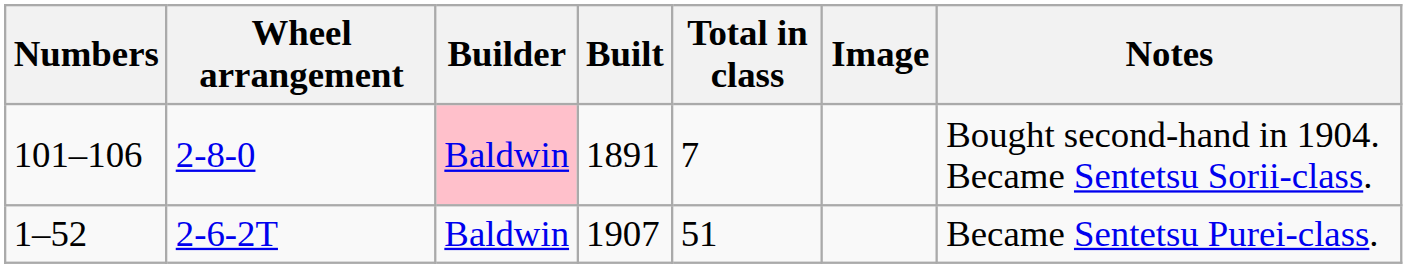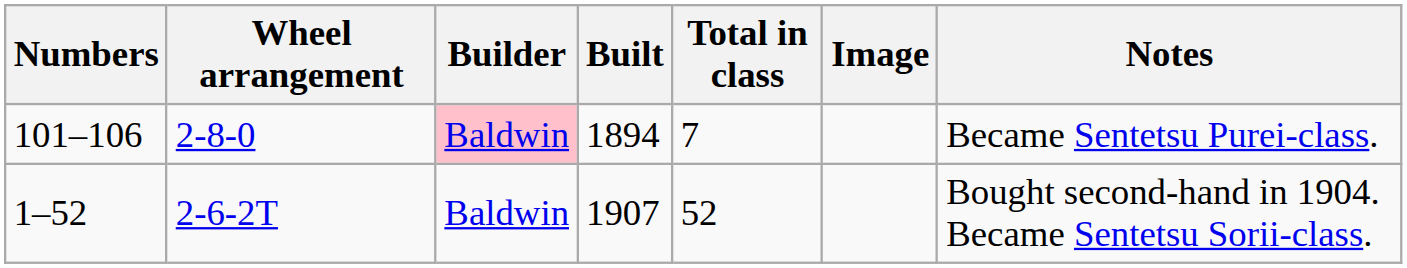 <table class="wikitable">
 <tr>
 <th>Numbers</th>
 <th>Wheel arrangement</th>
 <th>Builder</th>
 <th>Built</th>
 <th>Total in class</th>
 <th>Image</th>
 <th>Notes</th>
 </tr>
 <tr>
 <td>101–106</td>
 <td><a href='#'>2-8-0</a></td>
 <td style="background: pink;"><a href='#'>Baldwin</a></td>
-<td>1891</td>
+<td>1894</td>
 <td>7</td>
 <td></td>
-<td>Bought second-hand in 1904. Became <a href='#'>Sentetsu Sorii-class</a>.</td>
+<td>Became <a href='#'>Sentetsu Purei-class</a>.</td>
 </tr>
 <tr>
 <td>1–52</td>
 <td><a href='#'>2-6-2T</a></td>
 <td><a href='#'>Baldwin</a></td>
 <td>1907</td>
-<td>51</td>
+<td>52</td>
 <td></td>
-<td>Became <a href='#'>Sentetsu Purei-class</a>.</td>
+<td>Bought second-hand in 1904. Became <a href='#'>Sentetsu Sorii-class</a>.</td>
 </tr>
 </table>
